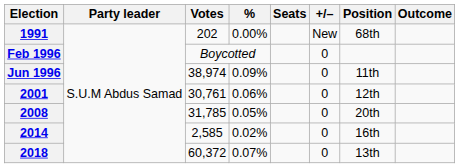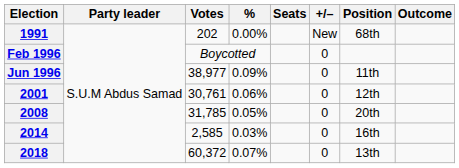 <table class=wikitable style=text-align:center>
 <tr>
 <th>Election</th>
 <th>Party leader</th>
 <th>Votes</th>
 <th>%</th>
 <th>Seats</th>
 <th>+/–</th>
 <th>Position</th>
 <th>Outcome</th>
 </tr>
 <tr>
 <th><a href='#'>1991</a></th>
 <td rowspan=7>S.U.M Abdus Samad</td>
 <td>202</td>
 <td>0.00%</td>
 <td></td>
 <td>New</td>
 <td> 68th</td>
 <td></td>
 </tr>
 <tr>
 <th><a href='#'>Feb 1996</a></th>
 <td colspan=2><em>Boycotted</em></td>
 <td></td>
 <td> 0</td>
 <td></td>
 <td></td>
 </tr>
 <tr>
 <th><a href='#'>Jun 1996</a></th>
-<td>38,974</td>
+<td>38,977</td>
 <td>0.09%</td>
 <td></td>
 <td> 0</td>
 <td> 11th</td>
 <td></td>
 </tr>
 <tr>
 <th><a href='#'>2001</a></th>
 <td>30,761</td>
 <td>0.06%</td>
 <td></td>
 <td> 0</td>
 <td> 12th</td>
 <td></td>
 </tr>
 <tr>
 <th><a href='#'>2008</a></th>
 <td>31,785</td>
 <td>0.05%</td>
 <td></td>
 <td> 0</td>
 <td> 20th</td>
 <td></td>
 </tr>
 <tr>
 <th><a href='#'>2014</a></th>
 <td>2,585</td>
-<td>0.02%</td>
+<td>0.03%</td>
 <td></td>
 <td> 0</td>
 <td> 16th</td>
 <td></td>
 </tr>
 <tr>
 <th><a href='#'>2018</a></th>
 <td>60,372</td>
 <td>0.07%</td>
 <td></td>
 <td> 0</td>
 <td> 13th</td>
 <td></td>
 </tr>
 </table>
